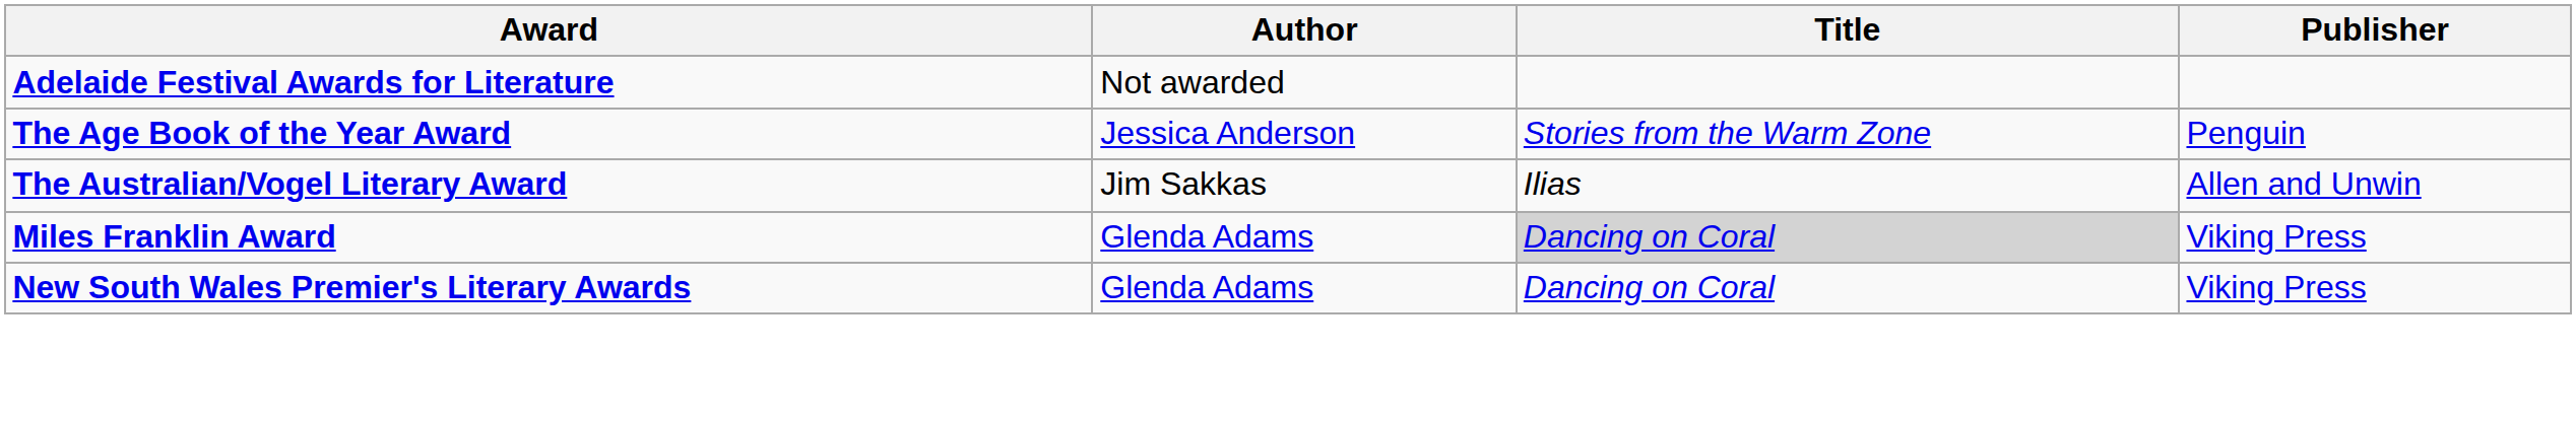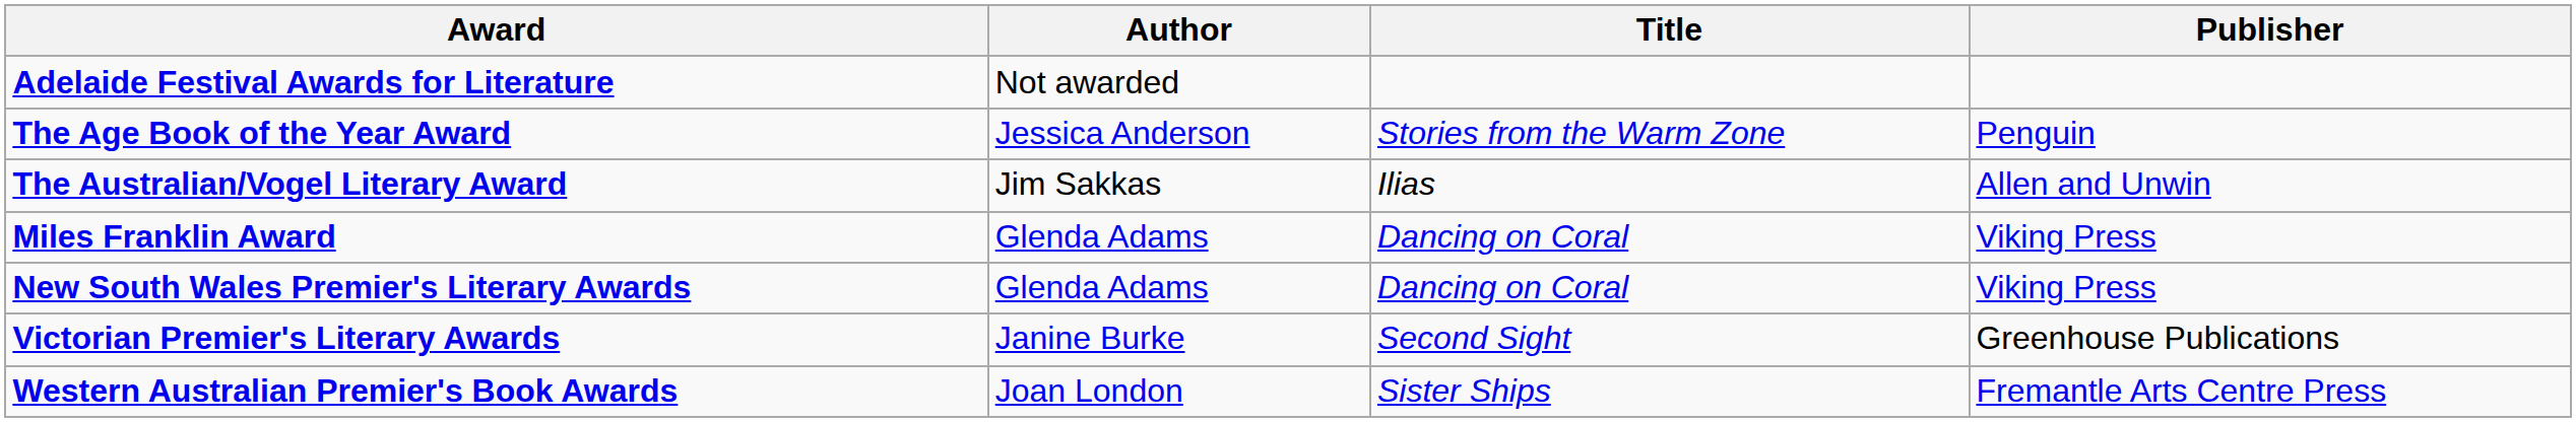 <table class="wikitable" width=100%>
 <tr>
 <th>Award</th>
 <th>Author</th>
 <th>Title</th>
 <th>Publisher</th>
 </tr>
 <tr>
 <td><strong><a href='#'>Adelaide Festival Awards for Literature</a></strong></td>
 <td>Not awarded</td>
 <td></td>
 <td></td>
 </tr>
 <tr>
 <td><strong><a href='#'>The Age Book of the Year Award</a></strong></td>
 <td><a href='#'>Jessica Anderson</a></td>
 <td><em><a href='#'>Stories from the Warm Zone</a></em></td>
 <td><a href='#'>Penguin</a></td>
 </tr>
 <tr>
 <td><strong><a href='#'>The Australian/Vogel Literary Award</a></strong></td>
 <td>Jim Sakkas</td>
 <td><em>Ilias</em></td>
 <td><a href='#'>Allen and Unwin</a></td>
 </tr>
 <tr>
 <td><strong><a href='#'>Miles Franklin Award</a></strong> </td>
 <td><a href='#'>Glenda Adams</a></td>
-<td style="background: lightgrey;"><em><a href='#'>Dancing on Coral</a></em></td>
+<td><em><a href='#'>Dancing on Coral</a></em></td>
 <td><a href='#'>Viking Press</a></td>
 </tr>
 <tr>
 <td><strong><a href='#'>New South Wales Premier's Literary Awards</a></strong></td>
 <td><a href='#'>Glenda Adams</a></td>
 <td><em><a href='#'>Dancing on Coral</a></em></td>
 <td><a href='#'>Viking Press</a></td>
 </tr>
 <tr>
+<td><strong><a href='#'>Victorian Premier's Literary Awards</a></strong></td>
+<td><a href='#'>Janine Burke</a></td>
+<td><em><a href='#'>Second Sight</a></em></td>
+<td>Greenhouse Publications</td>
+</tr>
+<tr>
+<td><strong><a href='#'>Western Australian Premier's Book Awards</a></strong></td>
+<td><a href='#'>Joan London</a></td>
+<td><em><a href='#'>Sister Ships</a></em></td>
+<td><a href='#'>Fremantle Arts Centre Press</a></td>
+</tr>
+<tr>
 </tr>
 </table>
